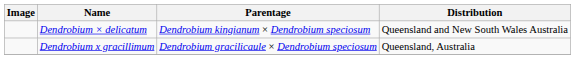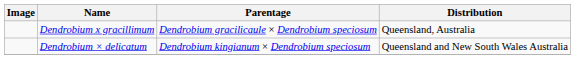 <table class="wikitable collapsible">
 <tr>
 <th>Image</th>
 <th>Name</th>
 <th>Parentage</th>
 <th>Distribution</th>
 </tr>
 <tr>
 <td></td>
+<td><em><a href='#'>Dendrobium x gracillimum</a></em> </td>
+<td><em><a href='#'>Dendrobium gracilicaule</a></em> ×  <em><a href='#'>Dendrobium speciosum</a></em></td>
+<td>Queensland, Australia</td>
+</tr>
+<tr>
+<td></td>
 <td><em><a href='#'>Dendrobium × delicatum</a></em> </td>
 <td><em><a href='#'>Dendrobium kingianum</a></em> ×  <em><a href='#'>Dendrobium speciosum</a></em></td>
 <td>Queensland and New South Wales Australia</td>
 </tr>
 <tr>
-<td></td>
-<td><em><a href='#'>Dendrobium x gracillimum</a></em> </td>
-<td><em><a href='#'>Dendrobium gracilicaule</a></em> ×  <em><a href='#'>Dendrobium speciosum</a></em></td>
-<td>Queensland, Australia</td>
-</tr>
-<tr>
 </tr>
 </table>
